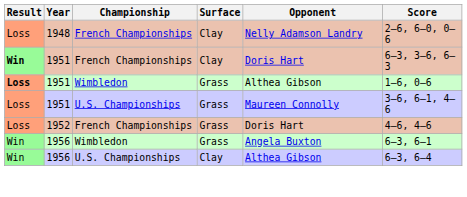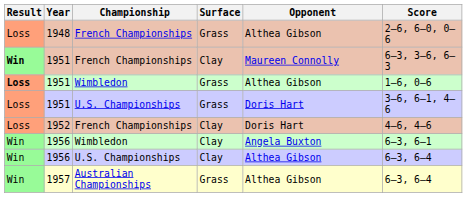 <table class='sortable wikitable'>
 <tr>
 <th style="width:40px">Result</th>
 <th style="width:30px">Year</th>
 <th style="width:170px">Championship</th>
 <th style="width:50px">Surface</th>
 <th style="width:200px">Opponent</th>
 <th style="width:110px" class="unsortable">Score</th>
 </tr>
 <tr style="background:#ebc2af;">
 <td style="background:#ffa07a;">Loss</td>
 <td>1948</td>
 <td><a href='#'>French Championships</a></td>
-<td>Clay</td>
-<td> <a href='#'>Nelly Adamson Landry</a></td>
+<td>Grass</td>
+<td> Althea Gibson</td>
 <td>2–6, 6–0, 0–6</td>
 </tr>
 <tr style="background:#ebc2af;">
 <td style="background:#98fb98;"><strong>Win</strong></td>
 <td>1951</td>
 <td>French Championships</td>
 <td>Clay</td>
-<td> <a href='#'>Doris Hart</a></td>
+<td> <a href='#'>Maureen Connolly</a></td>
 <td>6–3, 3–6, 6–3</td>
 </tr>
 <tr style="background:#cfc;">
 <td style="background:#ffa07a;"><strong>Loss</strong></td>
 <td>1951</td>
 <td><a href='#'>Wimbledon</a></td>
 <td>Grass</td>
 <td> Althea Gibson</td>
 <td>1–6, 0–6</td>
 </tr>
 <tr style="background:#ccf;">
 <td style="background:#ffa07a;">Loss</td>
 <td>1951</td>
 <td><a href='#'>U.S. Championships</a></td>
 <td>Grass</td>
-<td> <a href='#'>Maureen Connolly</a></td>
+<td> <a href='#'>Doris Hart</a></td>
 <td>3–6, 6–1, 4–6</td>
 </tr>
 <tr style="background:#ebc2af;">
 <td style="background:#ffa07a;">Loss</td>
 <td>1952</td>
 <td>French Championships</td>
-<td>Grass</td>
+<td>Clay</td>
 <td> Doris Hart</td>
 <td>4–6, 4–6</td>
 </tr>
 <tr style="background:#cfc;">
 <td style="background:#98fb98;">Win</td>
 <td>1956</td>
 <td>Wimbledon</td>
-<td>Grass</td>
+<td>Clay</td>
 <td> <a href='#'>Angela Buxton</a></td>
 <td>6–3, 6–1</td>
 </tr>
 <tr style="background:#ccf;">
 <td style="background:#98fb98;">Win</td>
 <td>1956</td>
 <td>U.S. Championships</td>
 <td>Clay</td>
 <td> <a href='#'>Althea Gibson</a></td>
 <td>6–3, 6–4</td>
 </tr>
+<tr style="background:#ffc;">
+<td style="background:#98fb98;">Win</td>
+<td>1957</td>
+<td><a href='#'>Australian Championships</a></td>
+<td>Grass</td>
+<td> Althea Gibson</td>
+<td>6–3, 6–4</td>
+</tr>
 </table>
